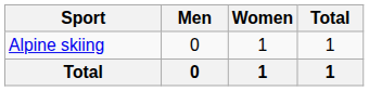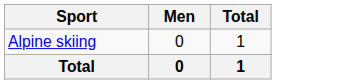 <table class="wikitable sortable" style=text-align:center>
 <tr>
 <th width=140>Sport</th>
 <th width=55>Men</th>
-<th width=55>Women</th>
 <th width=55>Total</th>
 </tr>
 <tr>
 <td align=left><a href='#'>Alpine skiing</a></td>
 <td>0</td>
 <td>1</td>
-<td>1</td>
 </tr>
 <tr>
 <th>Total</th>
 <th>0</th>
 <th>1</th>
-<th>1</th>
 </tr>
 </table>
